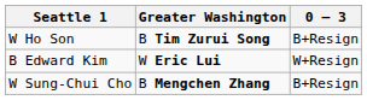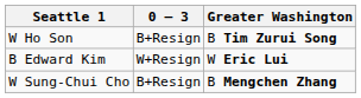 <table class="wikitable">
 <tr>
 <th>Seattle 1</th>
+<th>0 – 3</th>
 <th>Greater Washington</th>
-<th>0 – 3</th>
 </tr>
 <tr>
 <td>W Ho Son</td>
+<td>B+Resign</td>
 <td>B <strong>Tim Zurui Song</strong></td>
-<td>B+Resign</td>
 </tr>
 <tr>
 <td>B Edward Kim</td>
+<td>W+Resign</td>
 <td>W <strong>Eric Lui</strong></td>
-<td>W+Resign</td>
 </tr>
 <tr>
 <td>W Sung-Chui Cho</td>
+<td>B+Resign</td>
 <td>B <strong>Mengchen Zhang</strong></td>
-<td>B+Resign</td>
 </tr>
 </table>
